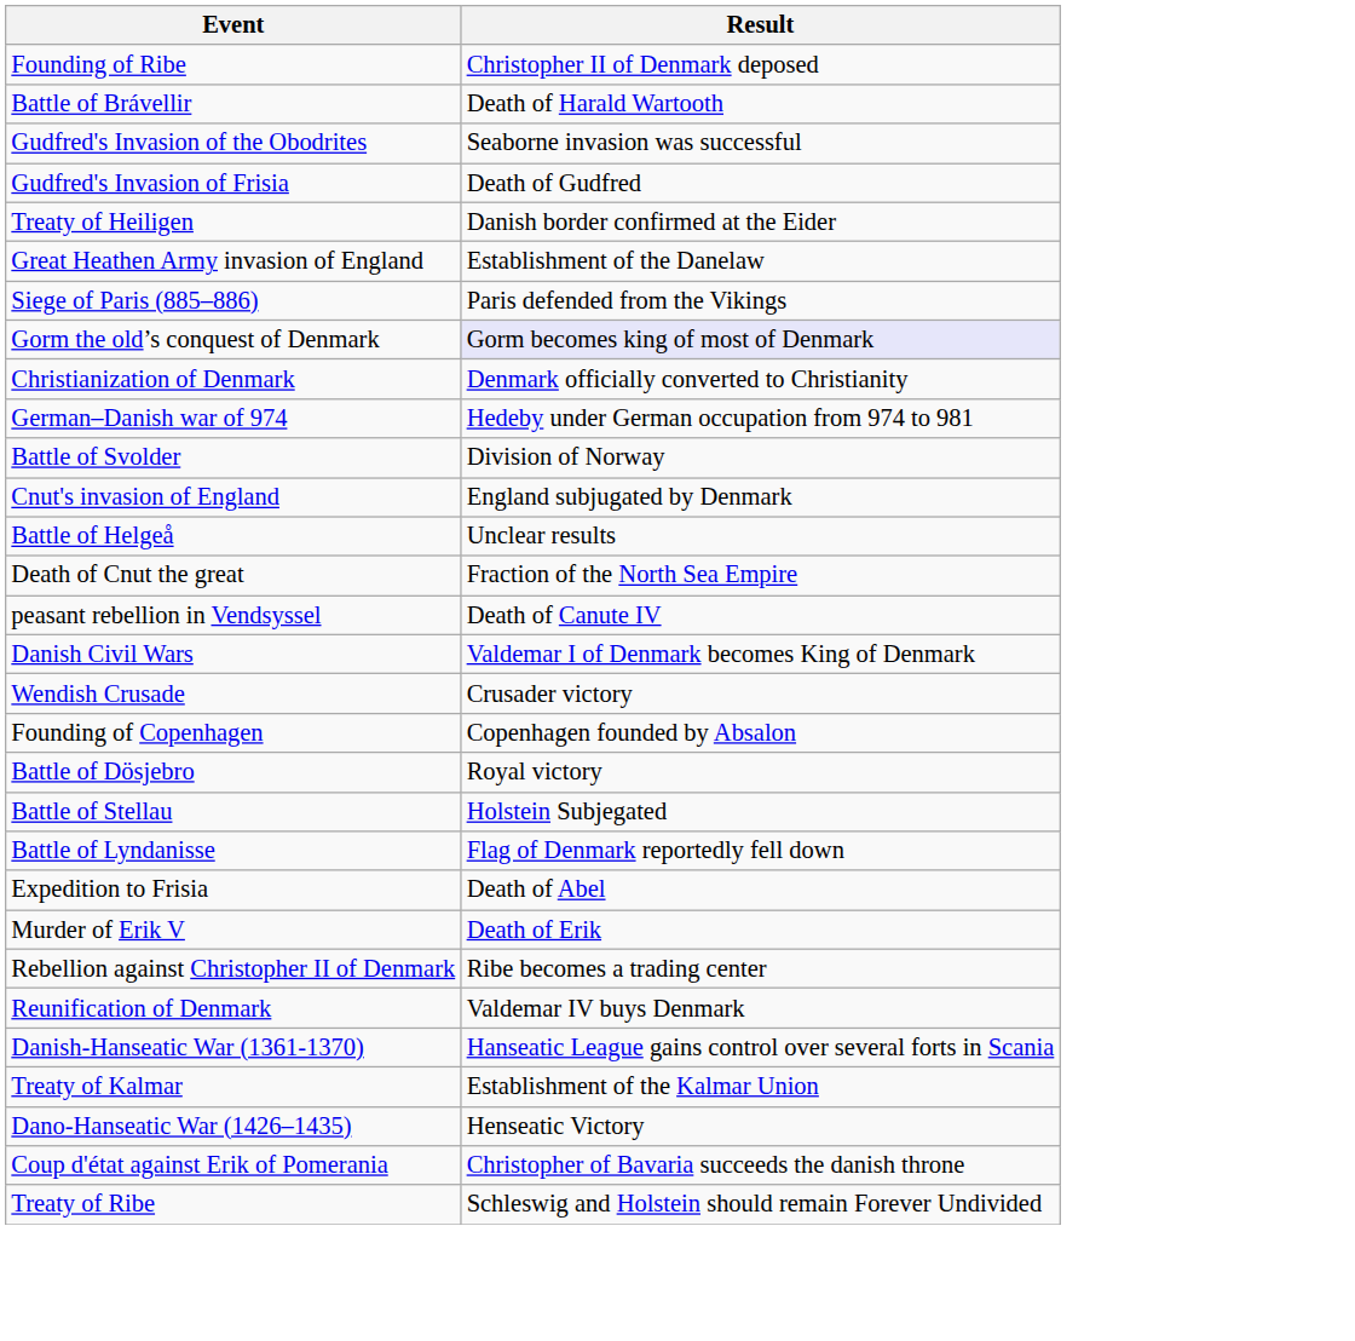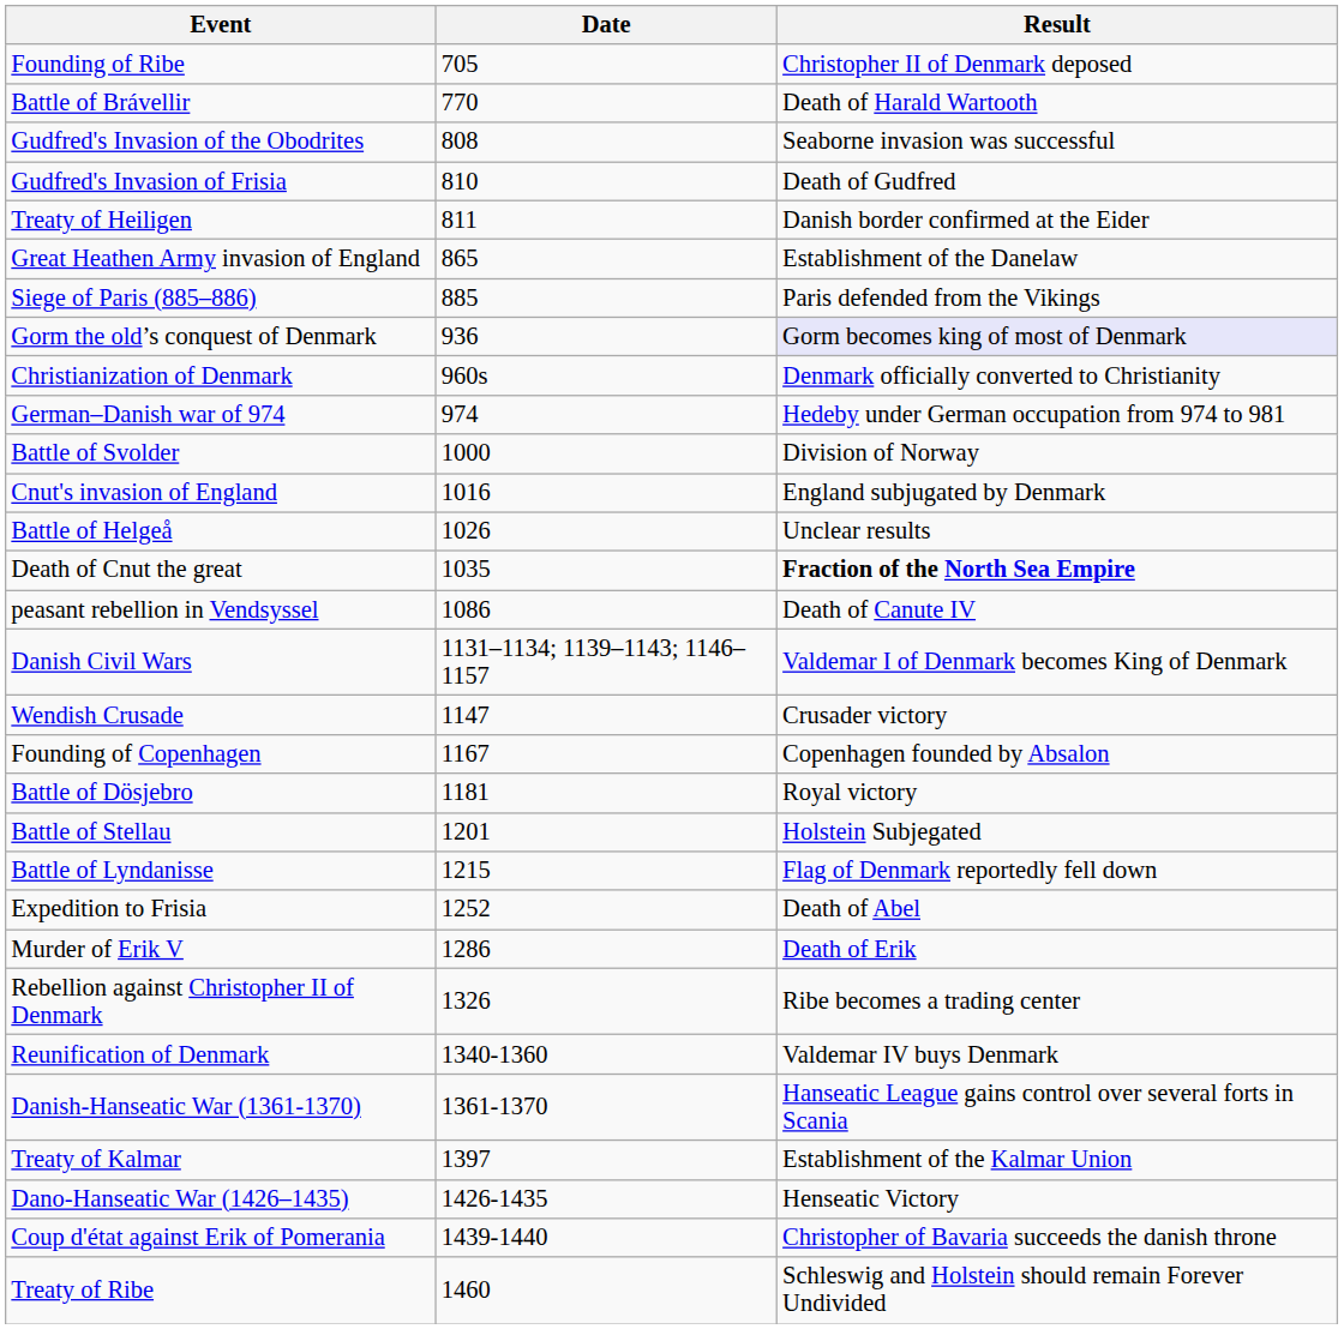 <table class="wikitable">
 <tr>
 <th>Event</th>
+<th>Date</th>
 <th>Result</th>
 </tr>
 <tr>
 <td><a href='#'>Founding of Ribe</a></td>
+<td>705</td>
 <td><a href='#'>Christopher II of Denmark</a> deposed</td>
 </tr>
 <tr>
 <td><a href='#'>Battle of Brávellir</a></td>
+<td>770</td>
 <td>Death of <a href='#'>Harald Wartooth</a></td>
 </tr>
 <tr>
 <td><a href='#'>Gudfred's Invasion of the Obodrites</a></td>
+<td>808</td>
 <td>Seaborne invasion was successful</td>
 </tr>
 <tr>
 <td><a href='#'>Gudfred's Invasion of Frisia</a></td>
+<td>810</td>
 <td>Death of Gudfred</td>
 </tr>
 <tr>
 <td><a href='#'>Treaty of Heiligen</a></td>
+<td>811</td>
 <td>Danish border confirmed at the Eider</td>
 </tr>
 <tr>
 <td><a href='#'>Great Heathen Army</a> invasion of England</td>
+<td>865</td>
 <td>Establishment of the Danelaw</td>
 </tr>
 <tr>
 <td><a href='#'>Siege of Paris (885–886)</a></td>
+<td>885</td>
 <td>Paris defended from the Vikings</td>
 </tr>
 <tr>
 <td><a href='#'>Gorm the old</a>’s conquest of Denmark</td>
+<td>936</td>
 <td style="background: lavender;">Gorm becomes king of most of Denmark</td>
 </tr>
 <tr>
 <td><a href='#'>Christianization of Denmark</a></td>
+<td>960s</td>
 <td><a href='#'>Denmark</a> officially converted to Christianity</td>
 </tr>
 <tr>
 <td><a href='#'>German–Danish war of 974</a></td>
+<td>974</td>
 <td><a href='#'>Hedeby</a> under German occupation from 974 to 981</td>
 </tr>
 <tr>
 <td><a href='#'>Battle of Svolder</a></td>
+<td>1000</td>
 <td>Division of Norway</td>
 </tr>
 <tr>
 <td><a href='#'>Cnut's invasion of England</a></td>
+<td>1016</td>
 <td>England subjugated by Denmark</td>
 </tr>
 <tr>
 <td><a href='#'>Battle of Helgeå</a></td>
+<td>1026</td>
 <td>Unclear results</td>
 </tr>
 <tr>
 <td>Death of Cnut the great</td>
-<td>Fraction of the <a href='#'>North Sea Empire</a></td>
+<td>1035</td>
+<td><strong>Fraction of the <a href='#'>North Sea Empire</a></strong></td>
 </tr>
 <tr>
 <td>peasant rebellion in <a href='#'>Vendsyssel</a></td>
+<td>1086</td>
 <td>Death of <a href='#'>Canute IV</a></td>
 </tr>
 <tr>
 <td><a href='#'>Danish Civil Wars</a></td>
+<td>1131–1134; 1139–1143; 1146–1157</td>
 <td><a href='#'>Valdemar I of Denmark</a> becomes King of Denmark</td>
 </tr>
 <tr>
 <td><a href='#'>Wendish Crusade</a></td>
+<td>1147</td>
 <td>Crusader victory</td>
 </tr>
 <tr>
 <td>Founding of <a href='#'>Copenhagen</a></td>
+<td>1167</td>
 <td>Copenhagen founded by <a href='#'>Absalon</a></td>
 </tr>
 <tr>
 <td><a href='#'>Battle of Dösjebro</a></td>
+<td>1181</td>
 <td>Royal victory</td>
 </tr>
 <tr>
 <td><a href='#'>Battle of Stellau</a></td>
+<td>1201</td>
 <td><a href='#'>Holstein</a> Subjegated</td>
 </tr>
 <tr>
 <td><a href='#'>Battle of Lyndanisse</a></td>
+<td>1215</td>
 <td><a href='#'>Flag of Denmark</a> reportedly fell down</td>
 </tr>
 <tr>
 <td>Expedition to Frisia</td>
+<td>1252</td>
 <td>Death of <a href='#'>Abel</a></td>
 </tr>
 <tr>
 <td>Murder of <a href='#'>Erik V</a></td>
+<td>1286</td>
 <td><a href='#'>Death of Erik</a></td>
 </tr>
 <tr>
 <td>Rebellion against <a href='#'>Christopher II of Denmark</a></td>
+<td>1326</td>
 <td>Ribe becomes a trading center</td>
 </tr>
 <tr>
 <td><a href='#'>Reunification of Denmark</a></td>
+<td>1340-1360</td>
 <td>Valdemar IV buys Denmark</td>
 </tr>
 <tr>
 <td><a href='#'>Danish-Hanseatic War (1361-1370)</a></td>
+<td>1361-1370</td>
 <td><a href='#'>Hanseatic League</a> gains control over several forts in <a href='#'>Scania</a></td>
 </tr>
 <tr>
 <td><a href='#'>Treaty of Kalmar</a></td>
+<td>1397</td>
 <td>Establishment of the <a href='#'>Kalmar Union</a></td>
 </tr>
 <tr>
 <td><a href='#'>Dano-Hanseatic War (1426–1435)</a></td>
+<td>1426-1435</td>
 <td>Henseatic Victory</td>
 </tr>
 <tr>
 <td><a href='#'> Coup d'état against Erik of Pomerania</a></td>
+<td>1439-1440</td>
 <td><a href='#'>Christopher of Bavaria</a> succeeds the danish throne</td>
 </tr>
 <tr>
 <td><a href='#'>Treaty of Ribe</a></td>
+<td>1460</td>
 <td>Schleswig and <a href='#'>Holstein</a> should remain Forever Undivided</td>
 </tr>
 </table>
